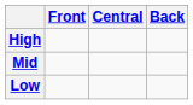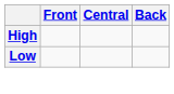 <table class="wikitable" style="text-align:center">
 <tr>
 <th></th>
 <th><a href='#'>Front</a></th>
 <th><a href='#'>Central</a></th>
 <th><a href='#'>Back</a></th>
 </tr>
 <tr>
 <th><a href='#'>High</a></th>
 <td></td>
 <td></td>
 <td></td>
 </tr>
 <tr>
-<th><a href='#'>Mid</a></th>
-<td> </td>
-<td></td>
-<td> </td>
-</tr>
-<tr>
 <th><a href='#'>Low</a></th>
 <td></td>
 <td> </td>
 <td></td>
 </tr>
 </table>
